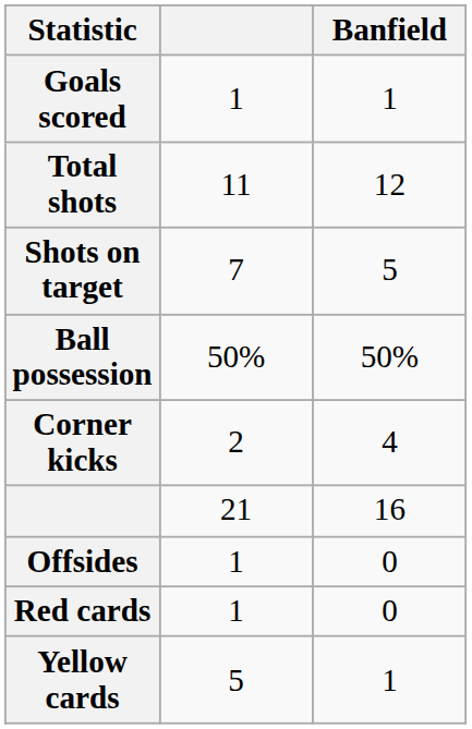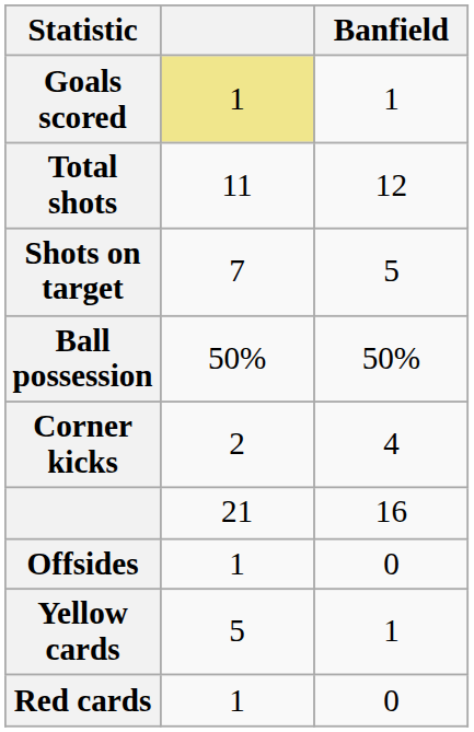 <table class="wikitable" style="text-align:center">
 <tr>
 <th scope="col" style="width:70px">Statistic</th>
 <th scope="col" style="width:70px"></th>
 <th scope="col" style="width:70px">Banfield</th>
 </tr>
 <tr>
 <th scope=row>Goals scored</th>
-<td>1</td>
+<td style="background: khaki;">1</td>
 <td>1</td>
 </tr>
 <tr>
 <th scope=row>Total shots</th>
 <td>11</td>
 <td>12</td>
 </tr>
 <tr>
 <th scope=row>Shots on target</th>
 <td>7</td>
 <td>5</td>
 </tr>
 <tr>
 <th scope=row>Ball possession</th>
 <td>50%</td>
 <td>50%</td>
 </tr>
 <tr>
 <th scope=row>Corner kicks</th>
 <td>2</td>
 <td>4</td>
 </tr>
 <tr>
 <th scope=row></th>
 <td>21</td>
 <td>16</td>
 </tr>
 <tr>
 <th scope=row>Offsides</th>
 <td>1</td>
 <td>0</td>
 </tr>
 <tr>
+<th scope=row>Yellow cards</th>
+<td>5</td>
+<td>1</td>
+</tr>
+<tr>
 <th scope=row>Red cards</th>
 <td>1</td>
 <td>0</td>
 </tr>
-<tr>
-<th scope=row>Yellow cards</th>
-<td>5</td>
-<td>1</td>
-</tr>
 </table>
